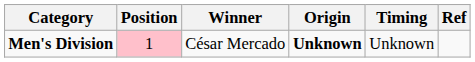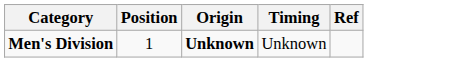 <table class="wikitable">
 <tr>
 <th>Category</th>
 <th>Position</th>
-<th>Winner</th>
 <th>Origin</th>
 <th>Timing</th>
 <th>Ref</th>
 </tr>
 <tr>
 <td><strong>Men's Division</strong></td>
-<td style="background: pink; text-align:center;">1</td>
-<td>César Mercado</td>
+<td style="text-align:center;">1</td>
 <td><strong>Unknown</strong></td>
 <td>Unknown</td>
 <td></td>
 </tr>
 </table>
